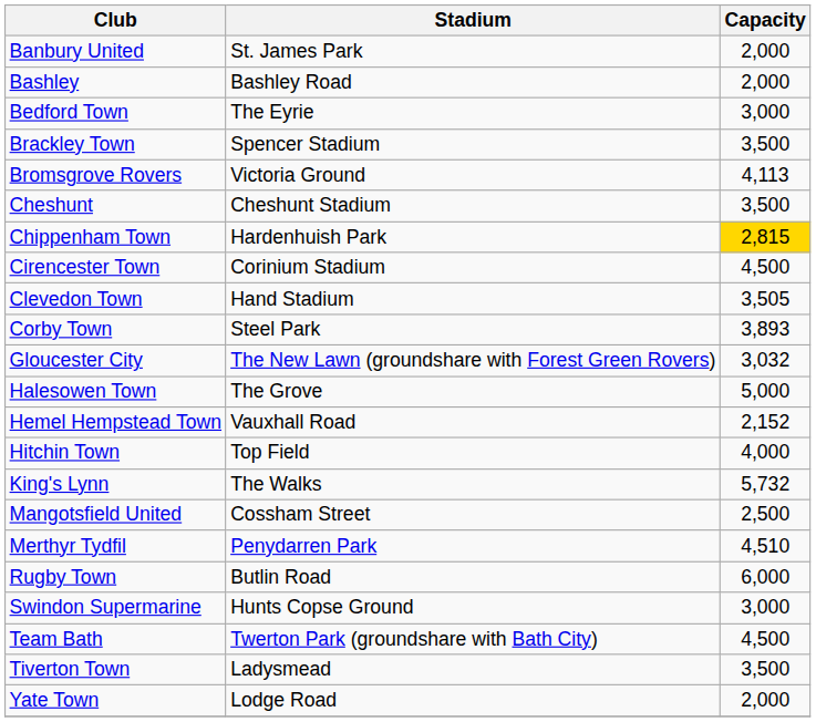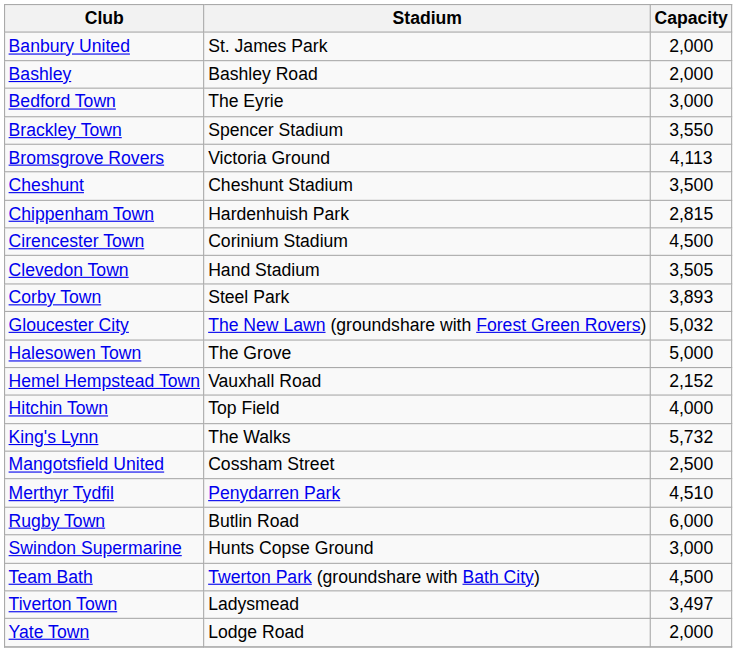 <table class="wikitable sortable">
 <tr>
 <th>Club</th>
 <th>Stadium</th>
 <th>Capacity</th>
 </tr>
 <tr>
 <td><a href='#'>Banbury United</a></td>
 <td>St. James Park</td>
 <td align="center">2,000</td>
 </tr>
 <tr>
 <td><a href='#'>Bashley</a></td>
 <td>Bashley Road</td>
 <td align="center">2,000</td>
 </tr>
 <tr>
 <td><a href='#'>Bedford Town</a></td>
 <td>The Eyrie</td>
 <td align="center">3,000</td>
 </tr>
 <tr>
 <td><a href='#'>Brackley Town</a></td>
 <td>Spencer Stadium</td>
-<td align="center">3,500</td>
+<td align="center">3,550</td>
 </tr>
 <tr>
 <td><a href='#'>Bromsgrove Rovers</a></td>
 <td>Victoria Ground</td>
 <td align="center">4,113</td>
 </tr>
 <tr>
 <td><a href='#'>Cheshunt</a></td>
 <td>Cheshunt Stadium</td>
 <td align="center">3,500</td>
 </tr>
 <tr>
 <td><a href='#'>Chippenham Town</a></td>
 <td>Hardenhuish Park</td>
-<td align="center" style="background: gold;">2,815</td>
+<td align="center">2,815</td>
 </tr>
 <tr>
 <td><a href='#'>Cirencester Town</a></td>
 <td>Corinium Stadium</td>
 <td align="center">4,500</td>
 </tr>
 <tr>
 <td><a href='#'>Clevedon Town</a></td>
 <td>Hand Stadium</td>
 <td align="center">3,505</td>
 </tr>
 <tr>
 <td><a href='#'>Corby Town</a></td>
 <td>Steel Park</td>
 <td align="center">3,893</td>
 </tr>
 <tr>
 <td><a href='#'>Gloucester City</a></td>
 <td><a href='#'>The New Lawn</a> (groundshare with <a href='#'>Forest Green Rovers</a>)</td>
-<td align="center">3,032</td>
+<td align="center">5,032</td>
 </tr>
 <tr>
 <td><a href='#'>Halesowen Town</a></td>
 <td>The Grove</td>
 <td align="center">5,000</td>
 </tr>
 <tr>
 <td><a href='#'>Hemel Hempstead Town</a></td>
 <td>Vauxhall Road</td>
 <td align="center">2,152</td>
 </tr>
 <tr>
 <td><a href='#'>Hitchin Town</a></td>
 <td>Top Field</td>
 <td align="center">4,000</td>
 </tr>
 <tr>
 <td><a href='#'>King's Lynn</a></td>
 <td>The Walks</td>
 <td align="center">5,732</td>
 </tr>
 <tr>
 <td><a href='#'>Mangotsfield United</a></td>
 <td>Cossham Street</td>
 <td align="center">2,500</td>
 </tr>
 <tr>
 <td><a href='#'>Merthyr Tydfil</a></td>
 <td><a href='#'>Penydarren Park</a></td>
 <td align="center">4,510</td>
 </tr>
 <tr>
 <td><a href='#'>Rugby Town</a></td>
 <td>Butlin Road</td>
 <td align="center">6,000</td>
 </tr>
 <tr>
 <td><a href='#'>Swindon Supermarine</a></td>
 <td>Hunts Copse Ground</td>
 <td align="center">3,000</td>
 </tr>
 <tr>
 <td><a href='#'>Team Bath</a></td>
 <td><a href='#'>Twerton Park</a> (groundshare with <a href='#'>Bath City</a>)</td>
 <td align="center">4,500</td>
 </tr>
 <tr>
 <td><a href='#'>Tiverton Town</a></td>
 <td>Ladysmead</td>
-<td align="center">3,500</td>
+<td align="center">3,497</td>
 </tr>
 <tr>
 <td><a href='#'>Yate Town</a></td>
 <td>Lodge Road</td>
 <td align="center">2,000</td>
 </tr>
 <tr>
 </tr>
 </table>
